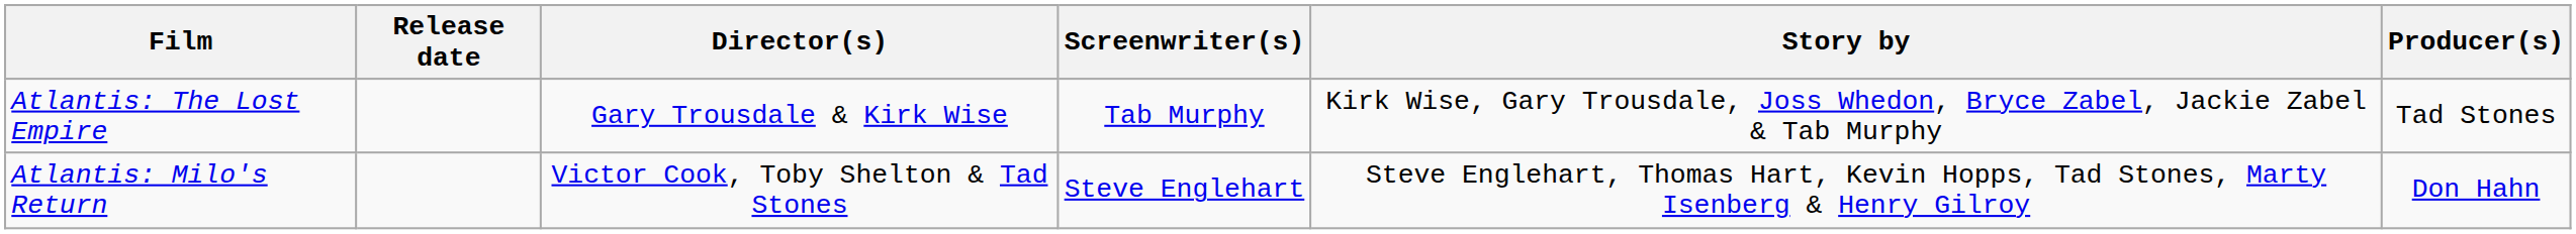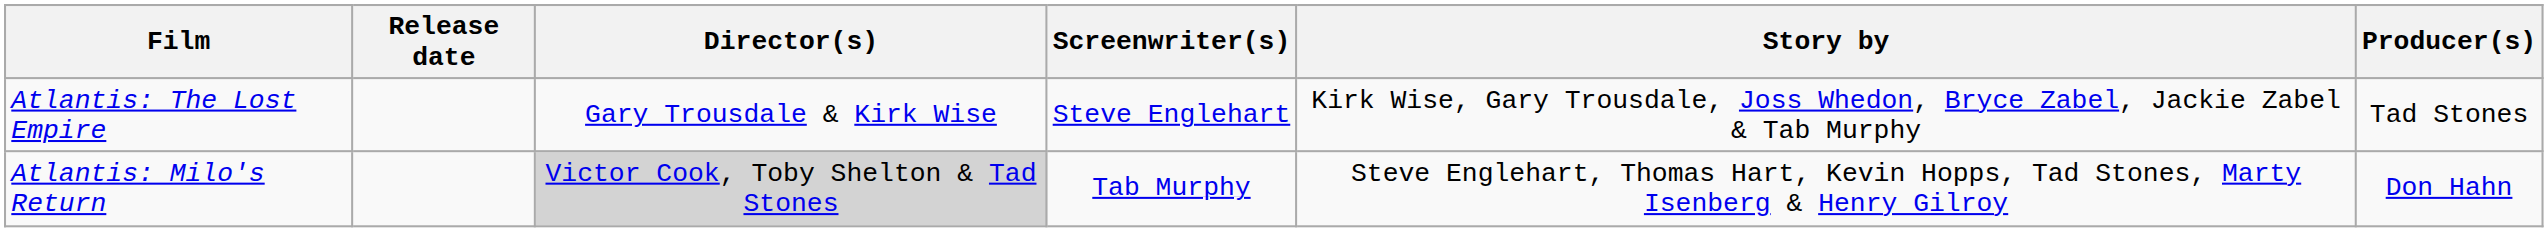 <table class="wikitable plainrowheaders" style="text-align:center;">
 <tr>
 <th>Film</th>
 <th>Release date</th>
 <th>Director(s)</th>
 <th>Screenwriter(s)</th>
 <th>Story by</th>
 <th>Producer(s)</th>
 </tr>
 <tr>
 <td style="text-align:left"><em><a href='#'>Atlantis: The Lost Empire</a></em></td>
 <td style="text-align:left"></td>
 <td><a href='#'>Gary Trousdale</a> & <a href='#'>Kirk Wise</a></td>
-<td><a href='#'>Tab Murphy</a></td>
+<td><a href='#'>Steve Englehart</a></td>
 <td>Kirk Wise, Gary Trousdale, <a href='#'>Joss Whedon</a>, <a href='#'>Bryce Zabel</a>, Jackie Zabel & Tab Murphy</td>
 <td>Tad Stones</td>
 </tr>
 <tr>
 <td style="text-align:left"><em><a href='#'>Atlantis: Milo's Return</a></em></td>
 <td style="text-align:left"></td>
-<td><a href='#'>Victor Cook</a>, Toby Shelton & <a href='#'>Tad Stones</a></td>
-<td><a href='#'>Steve Englehart</a></td>
+<td style="background: lightgrey;"><a href='#'>Victor Cook</a>, Toby Shelton & <a href='#'>Tad Stones</a></td>
+<td><a href='#'>Tab Murphy</a></td>
 <td>Steve Englehart, Thomas Hart, Kevin Hopps, Tad Stones, <a href='#'>Marty Isenberg</a> & <a href='#'>Henry Gilroy</a></td>
 <td><a href='#'>Don Hahn</a></td>
 </tr>
 </table>
